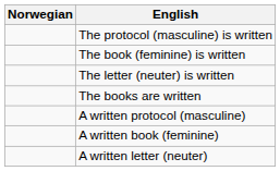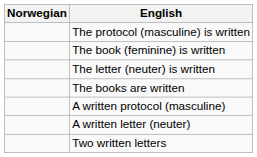 <table class="wikitable">
 <tr>
 <th>Norwegian</th>
 <th>English</th>
 </tr>
 <tr>
 <td></td>
 <td>The protocol (masculine) is written</td>
 </tr>
 <tr>
 <td></td>
 <td>The book (feminine) is written</td>
 </tr>
 <tr>
 <td></td>
 <td>The letter (neuter) is written</td>
 </tr>
 <tr>
 <td></td>
 <td>The books are written</td>
 </tr>
 <tr>
 <td></td>
 <td>A written protocol (masculine)</td>
 </tr>
 <tr>
 <td></td>
-<td>A written book (feminine)</td>
+<td>A written letter (neuter)</td>
 </tr>
 <tr>
 <td></td>
-<td>A written letter (neuter)</td>
+<td>Two written letters</td>
 </tr>
 </table>
